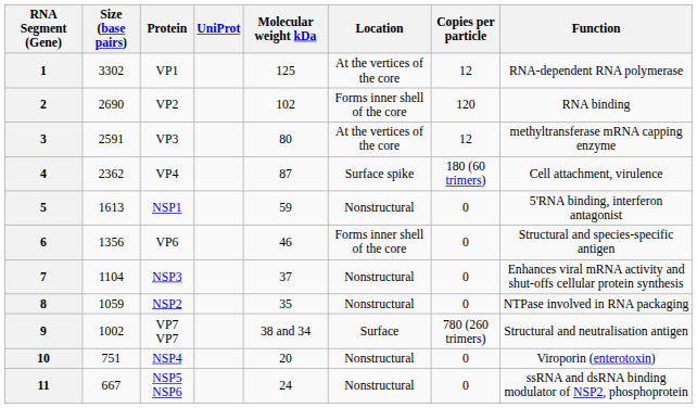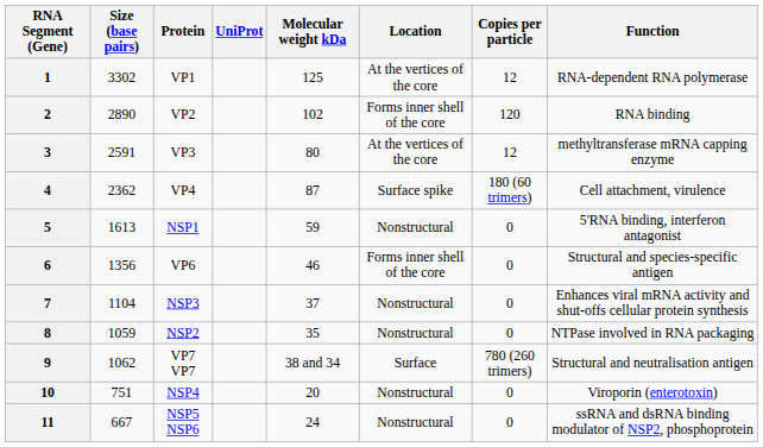 <table class="wikitable" style="text-align:center">
 <tr>
 <th>RNA Segment (Gene)</th>
 <th>Size (<a href='#'>base pairs</a>)</th>
 <th>Protein</th>
 <th><a href='#'>UniProt</a></th>
 <th>Molecular weight <a href='#'>kDa</a></th>
 <th>Location</th>
 <th>Copies per particle</th>
 <th>Function</th>
 </tr>
 <tr>
 <th>1</th>
 <td>3302</td>
 <td>VP1</td>
 <td></td>
 <td>125</td>
 <td>At the vertices of the core</td>
 <td>12</td>
 <td>RNA-dependent RNA polymerase</td>
 </tr>
 <tr>
 <th>2</th>
-<td>2690</td>
+<td>2890</td>
 <td>VP2</td>
 <td></td>
 <td>102</td>
 <td>Forms inner shell of the core</td>
 <td>120</td>
 <td>RNA binding</td>
 </tr>
 <tr>
 <th>3</th>
 <td>2591</td>
 <td>VP3</td>
 <td></td>
 <td>80</td>
 <td>At the vertices of the  core</td>
 <td>12</td>
 <td>methyltransferase mRNA capping enzyme</td>
 </tr>
 <tr>
 <th>4</th>
 <td>2362</td>
 <td>VP4</td>
 <td></td>
 <td>87</td>
 <td>Surface spike</td>
 <td>180 (60 <a href='#'>trimers</a>)</td>
 <td>Cell attachment, virulence</td>
 </tr>
 <tr>
 <th>5</th>
 <td>1613</td>
 <td><a href='#'>NSP1</a></td>
 <td></td>
 <td>59</td>
 <td>Nonstructural</td>
 <td>0</td>
 <td>5'RNA binding, interferon antagonist</td>
 </tr>
 <tr>
 <th>6</th>
 <td>1356</td>
 <td>VP6</td>
 <td></td>
 <td>46</td>
 <td>Forms inner shell of the core</td>
 <td>0</td>
 <td>Structural and species-specific antigen</td>
 </tr>
 <tr>
 <th>7</th>
 <td>1104</td>
 <td><a href='#'>NSP3</a></td>
 <td></td>
 <td>37</td>
 <td>Nonstructural</td>
 <td>0</td>
 <td>Enhances viral mRNA activity and shut-offs  cellular protein synthesis</td>
 </tr>
 <tr>
 <th>8</th>
 <td>1059</td>
 <td><a href='#'>NSP2</a></td>
 <td></td>
 <td>35</td>
 <td>Nonstructural</td>
 <td>0</td>
 <td>NTPase involved in RNA packaging</td>
 </tr>
 <tr>
 <th>9</th>
-<td>1002</td>
+<td>1062</td>
 <td>VP7 VP7</td>
 <td></td>
 <td>38 and 34</td>
 <td>Surface</td>
 <td>780 (260 trimers)</td>
 <td>Structural and neutralisation  antigen</td>
 </tr>
 <tr>
 <th>10</th>
 <td>751</td>
 <td><a href='#'>NSP4</a></td>
 <td></td>
 <td>20</td>
 <td>Nonstructural</td>
 <td>0</td>
 <td>Viroporin (<a href='#'>enterotoxin</a>)</td>
 </tr>
 <tr>
 <th>11</th>
 <td>667</td>
 <td><a href='#'>NSP5</a> <a href='#'>NSP6</a></td>
 <td> </td>
 <td>24</td>
 <td>Nonstructural</td>
 <td>0</td>
 <td>ssRNA and dsRNA binding modulator of <a href='#'>NSP2</a>, phosphoprotein</td>
 </tr>
 </table>
